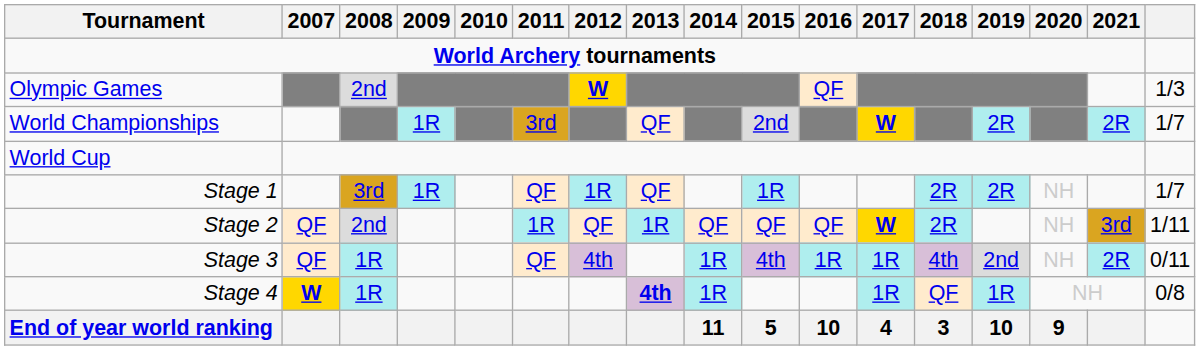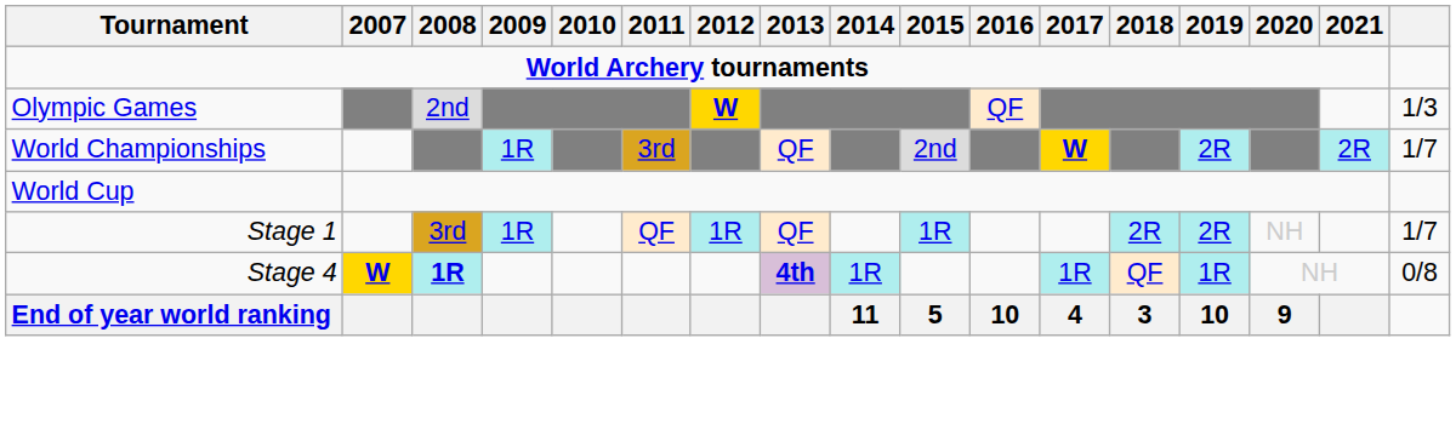 <table class=wikitable style=text-align:center>
 <tr>
 <th width=200>Tournament</th>
 <th width=30>2007</th>
 <th width=30>2008</th>
 <th width=30>2009</th>
 <th width=30>2010</th>
 <th width=30>2011</th>
 <th width=30>2012</th>
 <th width=30>2013</th>
 <th width=30>2014</th>
 <th width=30>2015</th>
 <th width=30>2016</th>
 <th width=30>2017</th>
 <th width=30>2018</th>
 <th width=30>2019</th>
 <th width=30>2020</th>
 <th width=30>2021</th>
 <th width=30></th>
 </tr>
 <tr>
 <td colspan="16" style="text-align:center;"><strong><a href='#'>World Archery</a> tournaments</strong></td>
 </tr>
 <tr>
 <td align=left><a href='#'>Olympic Games</a></td>
 <td style="background:#808080;"></td>
 <td style="background:#DCDCDC;"><a href='#'>2nd</a></td>
 <td colspan="3" style="background:#808080;"></td>
 <td style="background:#FFD700;"><strong><a href='#'>W</a></strong></td>
 <td colspan="3" style="background:#808080;"></td>
 <td style="background:#ffebcd;"><a href='#'>QF</a></td>
 <td colspan="4" style="background:#808080;"></td>
 <td></td>
 <td>1/3</td>
 </tr>
 <tr>
 <td align=left><a href='#'>World Championships</a></td>
 <td></td>
 <td style="background:#808080;"></td>
 <td style="background:#afeeee;"><a href='#'>1R</a></td>
 <td style="background:#808080;"></td>
 <td style="background:#DAA520;"><a href='#'>3rd</a></td>
 <td style="background:#808080;"></td>
 <td style="background:#ffebcd;"><a href='#'>QF</a></td>
 <td style="background:#808080;"></td>
 <td style="background:#DCDCDC;"><a href='#'>2nd</a></td>
 <td style="background:#808080;"></td>
 <td style="background:#FFD700;"><strong><a href='#'>W</a></strong></td>
 <td style="background:#808080;"></td>
 <td style="background:#afeeee;"><a href='#'>2R</a></td>
 <td style="background:#808080;"></td>
 <td style="background:#afeeee;"><a href='#'>2R</a></td>
 <td>1/7</td>
 </tr>
 <tr>
 <td align=left><a href='#'>World Cup</a></td>
 <td colspan="15"></td>
 </tr>
 <tr>
 <td align=right><em>Stage 1</em></td>
 <td></td>
 <td style="background:#DAA520;"><a href='#'>3rd</a></td>
 <td style="background:#afeeee;"><a href='#'>1R</a></td>
 <td></td>
 <td style="background:#ffebcd;"><a href='#'>QF</a></td>
 <td style="background:#afeeee;"><a href='#'>1R</a></td>
 <td style="background:#ffebcd;"><a href='#'>QF</a></td>
 <td></td>
 <td style="background:#afeeee;"><a href='#'>1R</a></td>
 <td></td>
 <td></td>
 <td style="background:#afeeee;"><a href='#'>2R</a></td>
 <td style="background:#afeeee;"><a href='#'>2R</a></td>
 <td style=color:#ccc>NH</td>
 <td></td>
 <td>1/7</td>
 </tr>
 <tr>
-<td align=right><em>Stage 2</em></td>
-<td style="background:#ffebcd;"><a href='#'>QF</a></td>
-<td style="background:#DCDCDC;"><a href='#'>2nd</a></td>
-<td></td>
-<td></td>
-<td style="background:#afeeee;"><a href='#'>1R</a></td>
-<td style="background:#ffebcd;"><a href='#'>QF</a></td>
-<td style="background:#afeeee;"><a href='#'>1R</a></td>
-<td style="background:#ffebcd;"><a href='#'>QF</a></td>
-<td style="background:#ffebcd;"><a href='#'>QF</a></td>
-<td style="background:#ffebcd;"><a href='#'>QF</a></td>
-<td style="background:#FFD700;"><strong><a href='#'>W</a></strong></td>
-<td style="background:#afeeee;"><a href='#'>2R</a></td>
-<td></td>
-<td style=color:#ccc>NH</td>
-<td style="background:#DAA520;"><a href='#'>3rd</a></td>
-<td>1/11</td>
-</tr>
-<tr>
-<td align=right><em>Stage 3</em></td>
-<td style="background:#ffebcd;"><a href='#'>QF</a></td>
-<td style="background:#afeeee;"><a href='#'>1R</a></td>
-<td></td>
-<td></td>
-<td style="background:#ffebcd;"><a href='#'>QF</a></td>
-<td style="background:thistle;"><a href='#'>4th</a></td>
-<td></td>
-<td style="background:#afeeee;"><a href='#'>1R</a></td>
-<td style="background:thistle;"><a href='#'>4th</a></td>
-<td style="background:#afeeee;"><a href='#'>1R</a></td>
-<td style="background:#afeeee;"><a href='#'>1R</a></td>
-<td style="background:thistle;"><a href='#'>4th</a></td>
-<td style="background:#DCDCDC;"><a href='#'>2nd</a></td>
-<td style=color:#ccc>NH</td>
-<td style="background:#afeeee;"><a href='#'>2R</a></td>
-<td>0/11</td>
-</tr>
-<tr>
 <td align=right><em>Stage 4</em></td>
 <td style="background:#FFD700;"><strong><a href='#'>W</a></strong></td>
-<td style="background:#afeeee;"><a href='#'>1R</a></td>
+<td style="background:#afeeee;"><strong><a href='#'>1R</a></strong></td>
 <td></td>
 <td></td>
 <td></td>
 <td></td>
 <td style="background:thistle;"><strong><a href='#'>4th</a></strong></td>
 <td style="background:#afeeee;"><a href='#'>1R</a></td>
 <td></td>
 <td></td>
 <td style="background:#afeeee;"><a href='#'>1R</a></td>
 <td style="background:#ffebcd;"><a href='#'>QF</a></td>
 <td style="background:#afeeee;"><a href='#'>1R</a></td>
 <td style=color:#ccc colspan=2>NH</td>
 <td>0/8</td>
 </tr>
 <tr>
 <th style=text-align:left><a href='#'>End of year world ranking</a></th>
 <th></th>
 <th></th>
 <th></th>
 <th></th>
 <th></th>
 <th></th>
 <th></th>
 <th>11</th>
 <th>5</th>
 <th>10</th>
 <th>4</th>
 <th>3</th>
 <th>10</th>
 <th>9</th>
 <th></th>
 </tr>
 </table>
